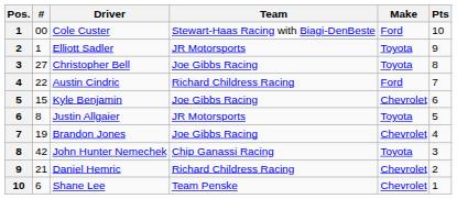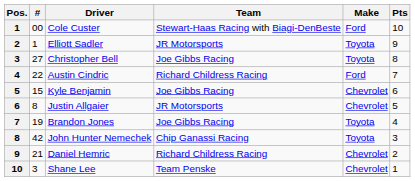 <table class="wikitable" style="font-size:95%">
 <tr>
 <th>Pos.</th>
 <th>#</th>
 <th>Driver</th>
 <th>Team</th>
 <th>Make</th>
 <th>Pts</th>
 </tr>
 <tr>
 <th>1</th>
 <td>00</td>
 <td><a href='#'>Cole Custer</a></td>
 <td><a href='#'>Stewart-Haas Racing</a> with <a href='#'>Biagi-DenBeste</a></td>
 <td><a href='#'>Ford</a></td>
 <td>10</td>
 </tr>
 <tr>
 <th>2</th>
 <td>1</td>
 <td><a href='#'>Elliott Sadler</a></td>
 <td><a href='#'>JR Motorsports</a></td>
 <td><a href='#'>Toyota</a></td>
 <td>9</td>
 </tr>
 <tr>
 <th>3</th>
 <td>27</td>
 <td><a href='#'>Christopher Bell</a></td>
 <td><a href='#'>Joe Gibbs Racing</a></td>
 <td><a href='#'>Toyota</a></td>
 <td>8</td>
 </tr>
 <tr>
 <th>4</th>
 <td>22</td>
 <td><a href='#'>Austin Cindric</a></td>
 <td><a href='#'>Richard Childress Racing</a></td>
 <td><a href='#'>Ford</a></td>
 <td>7</td>
 </tr>
 <tr>
 <th>5</th>
 <td>15</td>
 <td><a href='#'>Kyle Benjamin</a></td>
 <td><a href='#'>Joe Gibbs Racing</a></td>
 <td><a href='#'>Chevrolet</a></td>
 <td>6</td>
 </tr>
 <tr>
 <th>6</th>
 <td>8</td>
 <td><a href='#'>Justin Allgaier</a></td>
 <td><a href='#'>JR Motorsports</a></td>
-<td><a href='#'>Toyota</a></td>
+<td><a href='#'>Chevrolet</a></td>
 <td>5</td>
 </tr>
 <tr>
 <th>7</th>
 <td>19</td>
 <td><a href='#'>Brandon Jones</a></td>
 <td><a href='#'>Joe Gibbs Racing</a></td>
-<td><a href='#'>Chevrolet</a></td>
+<td><a href='#'>Toyota</a></td>
 <td>4</td>
 </tr>
 <tr>
 <th>8</th>
 <td>42</td>
 <td><a href='#'>John Hunter Nemechek</a></td>
 <td><a href='#'>Chip Ganassi Racing</a></td>
 <td><a href='#'>Toyota</a></td>
 <td>3</td>
 </tr>
 <tr>
 <th>9</th>
 <td>21</td>
 <td><a href='#'>Daniel Hemric</a></td>
 <td><a href='#'>Richard Childress Racing</a></td>
 <td><a href='#'>Chevrolet</a></td>
 <td>2</td>
 </tr>
 <tr>
 <th>10</th>
-<td>6</td>
+<td>3</td>
 <td><a href='#'>Shane Lee</a></td>
 <td><a href='#'>Team Penske</a></td>
 <td><a href='#'>Chevrolet</a></td>
 <td>1</td>
 </tr>
 </table>
